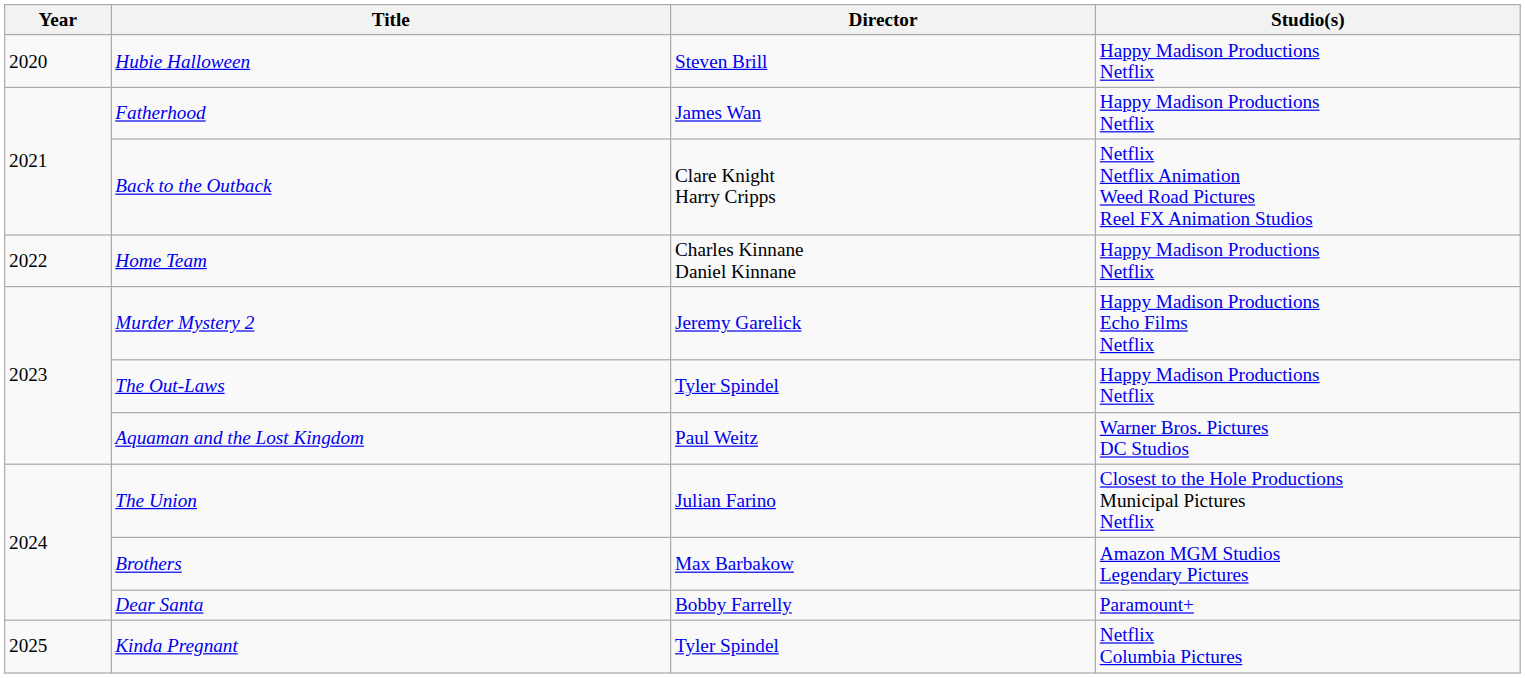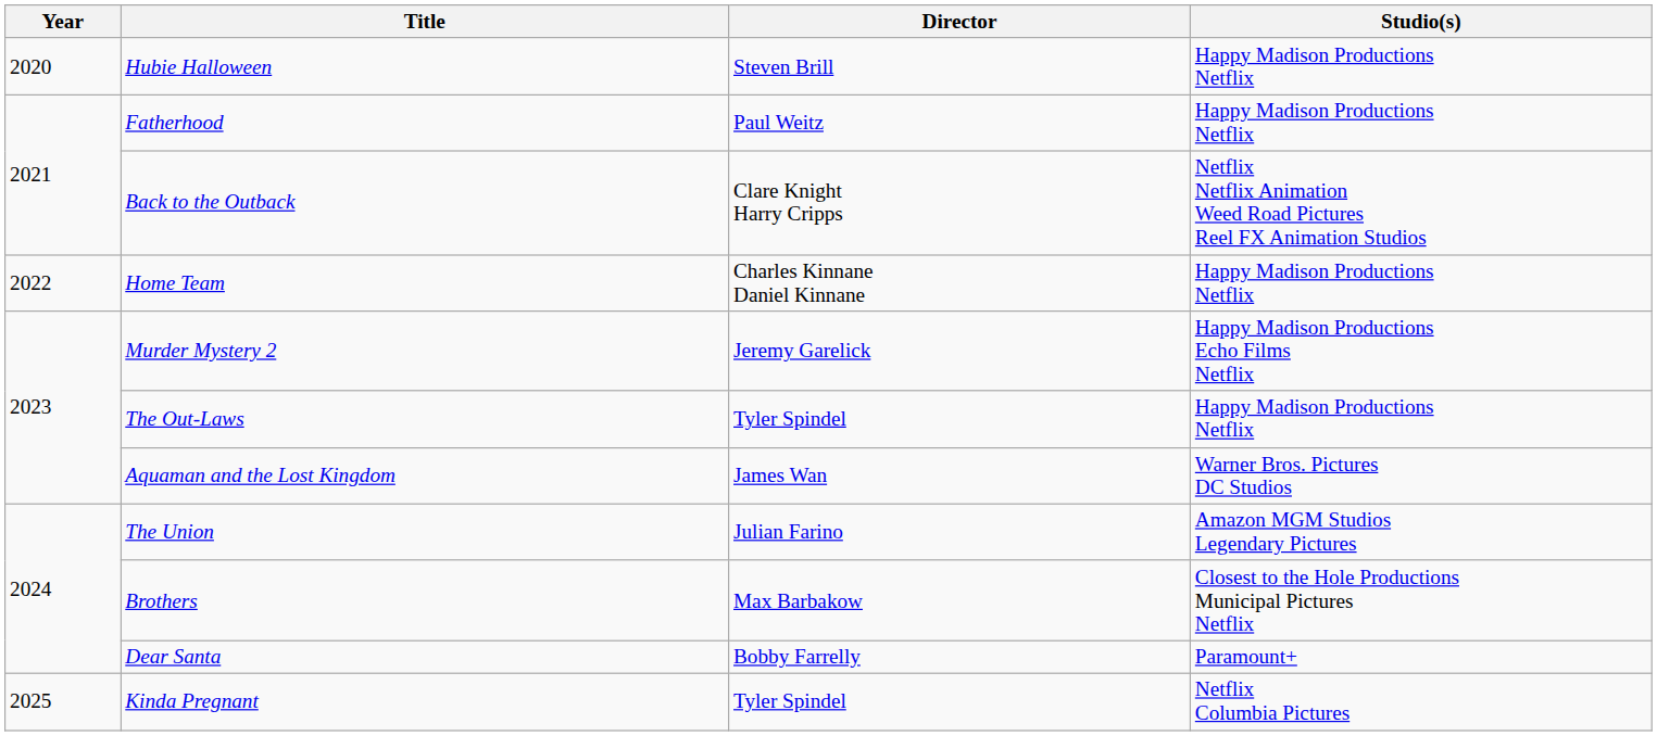 <table class="wikitable sortable" width=100%>
 <tr>
 <th width="30">Year</th>
 <th width="200">Title</th>
 <th width="150">Director</th>
 <th width="150">Studio(s)</th>
 </tr>
 <tr>
 <td>2020</td>
 <td><em><a href='#'>Hubie Halloween</a></em></td>
 <td><a href='#'>Steven Brill</a></td>
 <td><a href='#'>Happy Madison Productions</a><br><a href='#'>Netflix</a></td>
 </tr>
 <tr>
 <td rowspan="2">2021</td>
 <td><em><a href='#'>Fatherhood</a></em></td>
-<td><a href='#'>James Wan</a></td>
+<td><a href='#'>Paul Weitz</a></td>
 <td><a href='#'>Happy Madison Productions</a><br><a href='#'>Netflix</a></td>
 </tr>
 <tr>
 <td><em><a href='#'>Back to the Outback</a></em></td>
 <td>Clare Knight<br>Harry Cripps</td>
 <td><a href='#'>Netflix</a><br><a href='#'>Netflix Animation</a><br><a href='#'>Weed Road Pictures</a><br><a href='#'>Reel FX Animation Studios</a></td>
 </tr>
 <tr>
 <td>2022</td>
 <td><em><a href='#'>Home Team</a></em></td>
 <td>Charles Kinnane<br>Daniel Kinnane</td>
 <td><a href='#'>Happy Madison Productions</a><br><a href='#'>Netflix</a></td>
 </tr>
 <tr>
 <td rowspan="3">2023</td>
 <td><em><a href='#'>Murder Mystery 2</a></em></td>
 <td><a href='#'>Jeremy Garelick</a></td>
 <td><a href='#'>Happy Madison Productions</a><br><a href='#'>Echo Films</a><br><a href='#'>Netflix</a></td>
 </tr>
 <tr>
 <td><em><a href='#'>The Out-Laws</a></em></td>
 <td><a href='#'>Tyler Spindel</a></td>
 <td><a href='#'>Happy Madison Productions</a><br><a href='#'>Netflix</a></td>
 </tr>
 <tr>
 <td><em><a href='#'>Aquaman and the Lost Kingdom</a></em></td>
-<td><a href='#'>Paul Weitz</a></td>
+<td><a href='#'>James Wan</a></td>
 <td><a href='#'>Warner Bros. Pictures</a><br><a href='#'>DC Studios</a></td>
 </tr>
 <tr>
 <td rowspan="3">2024</td>
 <td><em><a href='#'>The Union</a></em></td>
 <td><a href='#'>Julian Farino</a></td>
-<td><a href='#'>Closest to the Hole Productions</a><br>Municipal Pictures<br><a href='#'>Netflix</a></td>
+<td><a href='#'>Amazon MGM Studios</a><br><a href='#'>Legendary Pictures</a></td>
 </tr>
 <tr>
 <td><em><a href='#'>Brothers</a></em></td>
 <td><a href='#'>Max Barbakow</a></td>
-<td><a href='#'>Amazon MGM Studios</a><br><a href='#'>Legendary Pictures</a></td>
+<td><a href='#'>Closest to the Hole Productions</a><br>Municipal Pictures<br><a href='#'>Netflix</a></td>
 </tr>
 <tr>
 <td><em><a href='#'>Dear Santa</a></em></td>
 <td><a href='#'>Bobby Farrelly</a></td>
 <td><a href='#'>Paramount+</a></td>
 </tr>
 <tr>
 <td>2025</td>
 <td><em><a href='#'>Kinda Pregnant</a></em></td>
 <td><a href='#'>Tyler Spindel</a></td>
 <td><a href='#'>Netflix</a><br><a href='#'>Columbia Pictures</a></td>
 </tr>
 </table>
